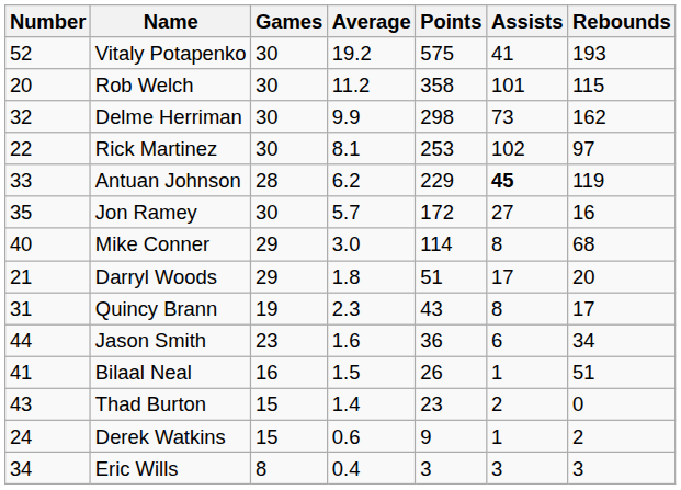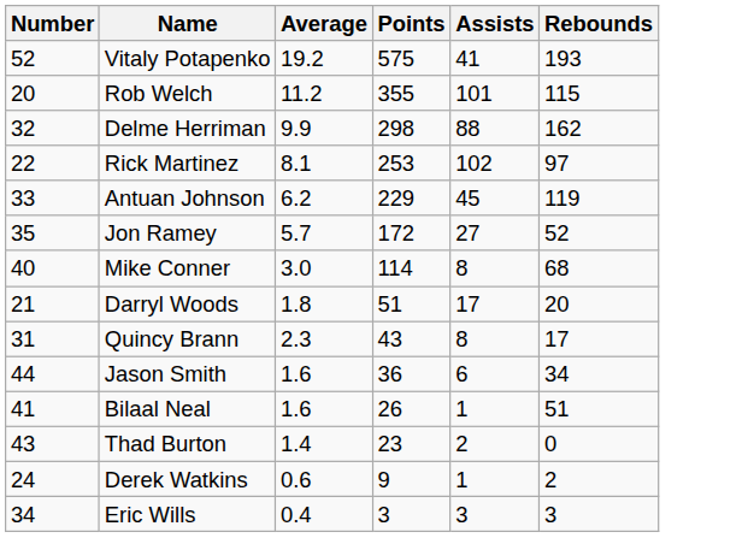 <table class="wikitable" style="font-size: 95%;">
 <tr>
 <th>Number</th>
 <th>Name</th>
-<th>Games</th>
 <th>Average</th>
 <th>Points</th>
 <th>Assists</th>
 <th>Rebounds</th>
 </tr>
 <tr>
 <td>52</td>
 <td>Vitaly Potapenko</td>
-<td>30</td>
 <td>19.2</td>
 <td>575</td>
 <td>41</td>
 <td>193</td>
 </tr>
 <tr>
 <td>20</td>
 <td>Rob Welch</td>
-<td>30</td>
 <td>11.2</td>
-<td>358</td>
+<td>355</td>
 <td>101</td>
 <td>115</td>
 </tr>
 <tr>
 <td>32</td>
 <td>Delme Herriman</td>
-<td>30</td>
 <td>9.9</td>
 <td>298</td>
-<td>73</td>
+<td>88</td>
 <td>162</td>
 </tr>
 <tr>
 <td>22</td>
 <td>Rick Martinez</td>
-<td>30</td>
 <td>8.1</td>
 <td>253</td>
 <td>102</td>
 <td>97</td>
 </tr>
 <tr>
 <td>33</td>
 <td>Antuan Johnson</td>
-<td>28</td>
 <td>6.2</td>
 <td>229</td>
-<td><strong>45</strong></td>
+<td>45</td>
 <td>119</td>
 </tr>
 <tr>
 <td>35</td>
 <td>Jon Ramey</td>
-<td>30</td>
 <td>5.7</td>
 <td>172</td>
 <td>27</td>
-<td>16</td>
+<td>52</td>
 </tr>
 <tr>
 <td>40</td>
 <td>Mike Conner</td>
-<td>29</td>
 <td>3.0</td>
 <td>114</td>
 <td>8</td>
 <td>68</td>
 </tr>
 <tr>
 <td>21</td>
 <td>Darryl Woods</td>
-<td>29</td>
 <td>1.8</td>
 <td>51</td>
 <td>17</td>
 <td>20</td>
 </tr>
 <tr>
 <td>31</td>
 <td>Quincy Brann</td>
-<td>19</td>
 <td>2.3</td>
 <td>43</td>
 <td>8</td>
 <td>17</td>
 </tr>
 <tr>
 <td>44</td>
 <td>Jason Smith</td>
-<td>23</td>
 <td>1.6</td>
 <td>36</td>
 <td>6</td>
 <td>34</td>
 </tr>
 <tr>
 <td>41</td>
 <td>Bilaal Neal</td>
-<td>16</td>
-<td>1.5</td>
+<td>1.6</td>
 <td>26</td>
 <td>1</td>
 <td>51</td>
 </tr>
 <tr>
 <td>43</td>
 <td>Thad Burton</td>
-<td>15</td>
 <td>1.4</td>
 <td>23</td>
 <td>2</td>
 <td>0</td>
 </tr>
 <tr>
 <td>24</td>
 <td>Derek Watkins</td>
-<td>15</td>
 <td>0.6</td>
 <td>9</td>
 <td>1</td>
 <td>2</td>
 </tr>
 <tr>
 <td>34</td>
 <td>Eric Wills</td>
-<td>8</td>
 <td>0.4</td>
 <td>3</td>
 <td>3</td>
 <td>3</td>
 </tr>
 </table>
